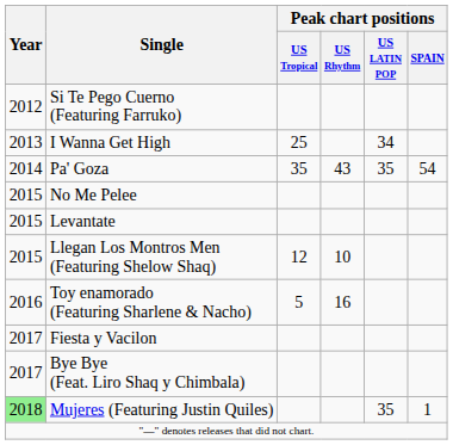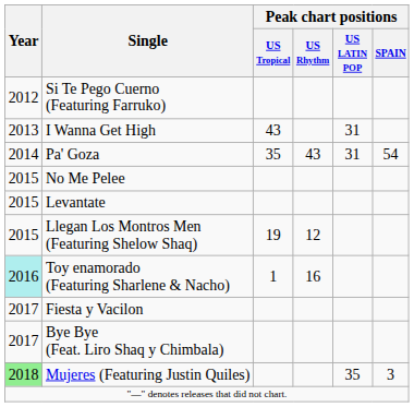 <table class="wikitable">
 <tr>
 <th rowspan="2">Year</th>
 <th rowspan="2">Single</th>
 <th colspan="4">Peak chart positions</th>
 </tr>
 <tr style="font-size:smaller;">
 <th scope="col" style="width:3em;font-size:90%;"><a href='#'>US</a><br><a href='#'><small>Tropical</small></a><br></th>
 <th scope="col" style="width:3em;font-size:90%;"><a href='#'>US</a><br><a href='#'><small>Rhythm</small></a><br></th>
 <th scope="col" style="width:3em;font-size:90%;"><a href='#'>US <br> <small>LATIN<br>POP</small></a></th>
 <th width="30"><small><a href='#'>SPAIN</a></small><br></th>
 </tr>
 <tr>
 <td>2012</td>
 <td>Si Te Pego Cuerno<br>(Featuring Farruko)</td>
 <td></td>
 <td></td>
 <td></td>
 <td></td>
 </tr>
 <tr>
 <td style="text-align:center;">2013</td>
 <td style="text-align:left;">I Wanna Get High</td>
-<td style="text-align:center;">25</td>
+<td style="text-align:center;">43</td>
 <td style="text-align:center;"></td>
-<td style="text-align:center;">34</td>
+<td style="text-align:center;">31</td>
 <td style="text-align:center;"></td>
 </tr>
 <tr>
 <td style="text-align:center;">2014</td>
 <td style="text-align:left;">Pa' Goza</td>
 <td style="text-align:center;">35</td>
 <td style="text-align:center;">43</td>
-<td style="text-align:center;">35</td>
+<td style="text-align:center;">31</td>
 <td style="text-align:center;">54</td>
 </tr>
 <tr>
 <td>2015</td>
 <td>No Me Pelee</td>
 <td></td>
 <td></td>
 <td></td>
 <td></td>
 </tr>
 <tr>
 <td>2015</td>
 <td>Levantate</td>
 <td></td>
 <td></td>
 <td></td>
 <td></td>
 </tr>
 <tr>
 <td>2015</td>
 <td>Llegan Los Montros Men<br>(Featuring Shelow Shaq)</td>
+<td style="text-align:center;">19</td>
 <td style="text-align:center;">12</td>
-<td style="text-align:center;">10</td>
 <td style="text-align:center;"></td>
 <td style="text-align:center;"></td>
 </tr>
 <tr>
-<td>2016</td>
+<td style="background: paleturquoise;">2016</td>
 <td>Toy enamorado<br>(Featuring Sharlene & Nacho)</td>
-<td style="text-align:center;">5</td>
+<td style="text-align:center;">1</td>
 <td style="text-align:center;">16</td>
 <td></td>
 <td></td>
 </tr>
 <tr>
 <td>2017</td>
 <td>Fiesta y Vacilon</td>
 <td></td>
 <td></td>
 <td></td>
 <td></td>
 </tr>
 <tr>
 <td>2017</td>
 <td>Bye Bye<br>(Feat. Liro Shaq y Chimbala)</td>
 <td></td>
 <td></td>
 <td></td>
 <td></td>
 </tr>
 <tr>
 <td style="background: lightgreen;">2018</td>
 <td><a href='#'>Mujeres</a> (Featuring Justin Quiles)</td>
 <td style="text-align:center;"></td>
 <td style="text-align:center;"></td>
 <td style="text-align:center;">35</td>
-<td style="text-align:center;">1</td>
+<td style="text-align:center;">3</td>
 </tr>
 <tr>
 <td colspan="8" style="text-align:center; font-size:8pt;">"—" denotes releases that did not chart.</td>
 </tr>
 </table>
